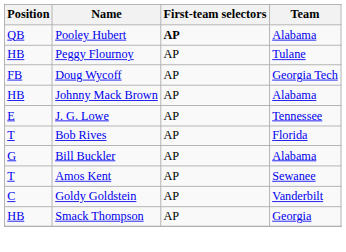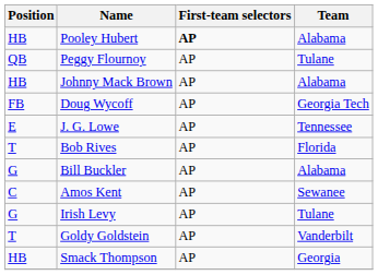 <table class="wikitable" style="font-size: 90%">
 <tr>
 <th>Position</th>
 <th>Name</th>
 <th>First-team selectors</th>
 <th>Team</th>
 </tr>
 <tr>
-<td><a href='#'>QB</a></td>
+<td><a href='#'>HB</a></td>
 <td><a href='#'>Pooley Hubert</a></td>
 <td><strong>AP</strong></td>
 <td><a href='#'>Alabama</a></td>
 </tr>
 <tr>
-<td><a href='#'>HB</a></td>
+<td><a href='#'>QB</a></td>
 <td><a href='#'>Peggy Flournoy</a></td>
 <td>AP</td>
 <td><a href='#'>Tulane</a></td>
+</tr>
+<tr>
+<td><a href='#'>HB</a></td>
+<td><a href='#'>Johnny Mack Brown</a></td>
+<td>AP</td>
+<td><a href='#'>Alabama</a></td>
 </tr>
 <tr>
 <td><a href='#'>FB</a></td>
 <td><a href='#'>Doug Wycoff</a></td>
 <td>AP</td>
 <td><a href='#'>Georgia Tech</a></td>
-</tr>
-<tr>
-<td><a href='#'>HB</a></td>
-<td><a href='#'>Johnny Mack Brown</a></td>
-<td>AP</td>
-<td><a href='#'>Alabama</a></td>
 </tr>
 <tr>
 <td><a href='#'>E</a></td>
 <td><a href='#'>J. G. Lowe</a></td>
 <td>AP</td>
 <td><a href='#'>Tennessee</a></td>
 </tr>
 <tr>
 <td><a href='#'>T</a></td>
 <td><a href='#'>Bob Rives</a></td>
 <td>AP</td>
 <td><a href='#'>Florida</a></td>
 </tr>
 <tr>
 <td><a href='#'>G</a></td>
 <td><a href='#'>Bill Buckler</a></td>
 <td>AP</td>
 <td><a href='#'>Alabama</a></td>
 </tr>
 <tr>
-<td><a href='#'>T</a></td>
+<td><a href='#'>C</a></td>
 <td><a href='#'>Amos Kent</a></td>
 <td>AP</td>
 <td><a href='#'>Sewanee</a></td>
 </tr>
 <tr>
-<td><a href='#'>C</a></td>
+<td><a href='#'>G</a></td>
+<td><a href='#'>Irish Levy</a></td>
+<td>AP</td>
+<td><a href='#'>Tulane</a></td>
+</tr>
+<tr>
+<td><a href='#'>T</a></td>
 <td><a href='#'>Goldy Goldstein</a></td>
 <td>AP</td>
 <td><a href='#'>Vanderbilt</a></td>
 </tr>
 <tr>
 <td><a href='#'>HB</a></td>
 <td><a href='#'>Smack Thompson</a></td>
 <td>AP</td>
 <td><a href='#'>Georgia</a></td>
 </tr>
 <tr>
 </tr>
 </table>
